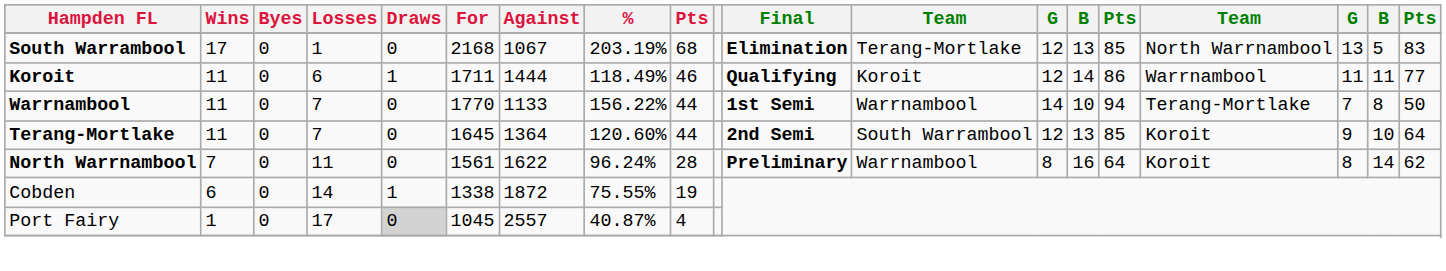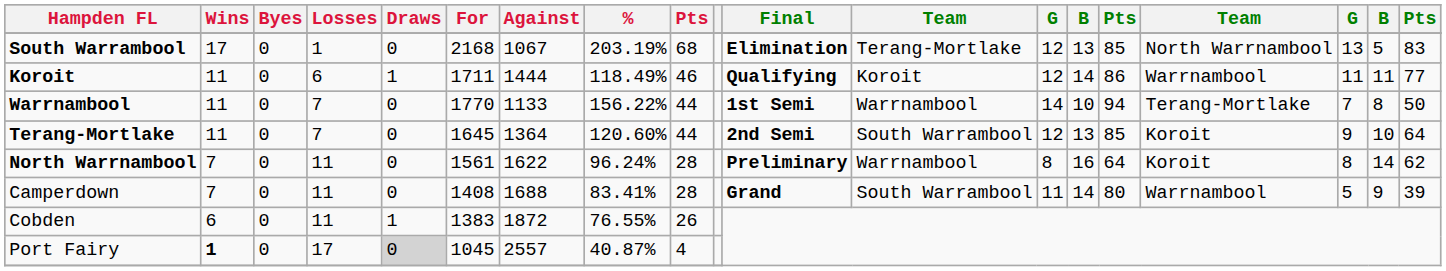 <table style="font-size: 85%; text-align: left;" class="wikitable">
 <tr>
 <th style="color:crimson">Hampden FL</th>
 <th style="color:crimson">Wins</th>
 <th style="color:crimson">Byes</th>
 <th style="color:crimson">Losses</th>
 <th style="color:crimson">Draws</th>
 <th style="color:crimson">For</th>
 <th style="color:crimson">Against</th>
 <th style="color:crimson">%</th>
 <th style="color:crimson">Pts</th>
 <th></th>
 <th style="color:green">Final</th>
 <th style="color:green">Team</th>
 <th style="color:green">G</th>
 <th style="color:green">B</th>
 <th style="color:green">Pts</th>
 <th style="color:green">Team</th>
 <th style="color:green">G</th>
 <th style="color:green">B</th>
 <th style="color:green">Pts</th>
 </tr>
 <tr>
 </tr>
 <tr>
 </tr>
 <tr>
 <td><strong>	South Warrambool	</strong></td>
 <td>17</td>
 <td>0</td>
 <td>1</td>
 <td>0</td>
 <td>2168</td>
 <td>1067</td>
 <td>203.19%</td>
 <td>68</td>
 <td></td>
 <td><strong>Elimination</strong></td>
 <td>Terang-Mortlake</td>
 <td>12</td>
 <td>13</td>
 <td>85</td>
 <td>North Warrnambool</td>
 <td>13</td>
 <td>5</td>
 <td>83</td>
 </tr>
 <tr>
 <td><strong>	Koroit	</strong></td>
 <td>11</td>
 <td>0</td>
 <td>6</td>
 <td>1</td>
 <td>1711</td>
 <td>1444</td>
 <td>118.49%</td>
 <td>46</td>
 <td></td>
 <td><strong>Qualifying</strong></td>
 <td>Koroit</td>
 <td>12</td>
 <td>14</td>
 <td>86</td>
 <td>Warrnambool</td>
 <td>11</td>
 <td>11</td>
 <td>77</td>
 </tr>
 <tr>
 <td><strong>	Warrnambool	</strong></td>
 <td>11</td>
 <td>0</td>
 <td>7</td>
 <td>0</td>
 <td>1770</td>
 <td>1133</td>
 <td>156.22%</td>
 <td>44</td>
 <td></td>
 <td><strong>1st Semi</strong></td>
 <td>Warrnambool</td>
 <td>14</td>
 <td>10</td>
 <td>94</td>
 <td>Terang-Mortlake</td>
 <td>7</td>
 <td>8</td>
 <td>50</td>
 </tr>
 <tr>
 <td><strong>	Terang-Mortlake	</strong></td>
 <td>11</td>
 <td>0</td>
 <td>7</td>
 <td>0</td>
 <td>1645</td>
 <td>1364</td>
 <td>120.60%</td>
 <td>44</td>
 <td></td>
 <td><strong>2nd Semi</strong></td>
 <td>South Warrambool</td>
 <td>12</td>
 <td>13</td>
 <td>85</td>
 <td>Koroit</td>
 <td>9</td>
 <td>10</td>
 <td>64</td>
 </tr>
 <tr>
 <td><strong>	North Warrnambool	</strong></td>
 <td>7</td>
 <td>0</td>
 <td>11</td>
 <td>0</td>
 <td>1561</td>
 <td>1622</td>
 <td>96.24%</td>
 <td>28</td>
 <td></td>
 <td><strong>Preliminary</strong></td>
 <td>Warrnambool</td>
 <td>8</td>
 <td>16</td>
 <td>64</td>
 <td>Koroit</td>
 <td>8</td>
 <td>14</td>
 <td>62</td>
 </tr>
 <tr>
+<td>Camperdown</td>
+<td>7</td>
+<td>0</td>
+<td>11</td>
+<td>0</td>
+<td>1408</td>
+<td>1688</td>
+<td>83.41%</td>
+<td>28</td>
+<td></td>
+<td><strong>Grand</strong></td>
+<td>South Warrambool</td>
+<td>11</td>
+<td>14</td>
+<td>80</td>
+<td>Warrnambool</td>
+<td>5</td>
+<td>9</td>
+<td>39</td>
+</tr>
+<tr>
 <td>Cobden</td>
 <td>6</td>
 <td>0</td>
-<td>14</td>
+<td>11</td>
 <td>1</td>
-<td>1338</td>
+<td>1383</td>
 <td>1872</td>
-<td>75.55%</td>
-<td>19</td>
+<td>76.55%</td>
+<td>26</td>
 <td></td>
 </tr>
 <tr>
 <td>Port Fairy</td>
-<td>1</td>
+<td><strong>1</strong></td>
 <td>0</td>
 <td>17</td>
 <td style="background: lightgrey;">0</td>
 <td>1045</td>
 <td>2557</td>
 <td>40.87%</td>
 <td>4</td>
 <td></td>
 </tr>
 <tr>
 </tr>
 </table>
